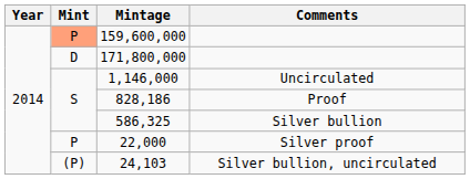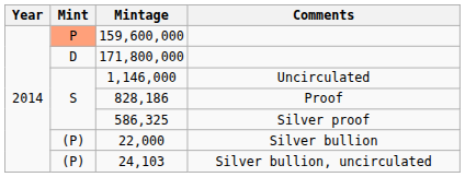 <table class="wikitable sortable" style="min-width:65%; text-align:center;">
 <tr>
 <th width="10%">Year</th>
 <th width="10%">Mint</th>
 <th width="20%">Mintage</th>
 <th width="60%">Comments</th>
 </tr>
 <tr>
 <td rowspan="7">2014</td>
 <td style="background: lightsalmon;">P</td>
 <td>159,600,000</td>
 <td></td>
 </tr>
 <tr>
 <td>D</td>
 <td>171,800,000</td>
 <td></td>
 </tr>
 <tr>
 <td rowspan="3">S</td>
 <td>1,146,000</td>
 <td>Uncirculated</td>
 </tr>
 <tr>
 <td>828,186</td>
 <td>Proof</td>
 </tr>
 <tr>
 <td>586,325</td>
-<td>Silver bullion</td>
+<td>Silver proof</td>
 </tr>
 <tr>
-<td>P</td>
+<td>(P)</td>
 <td>22,000</td>
-<td>Silver proof</td>
+<td>Silver bullion</td>
 </tr>
 <tr>
 <td>(P)</td>
 <td>24,103</td>
 <td>Silver bullion, uncirculated</td>
 </tr>
 </table>
